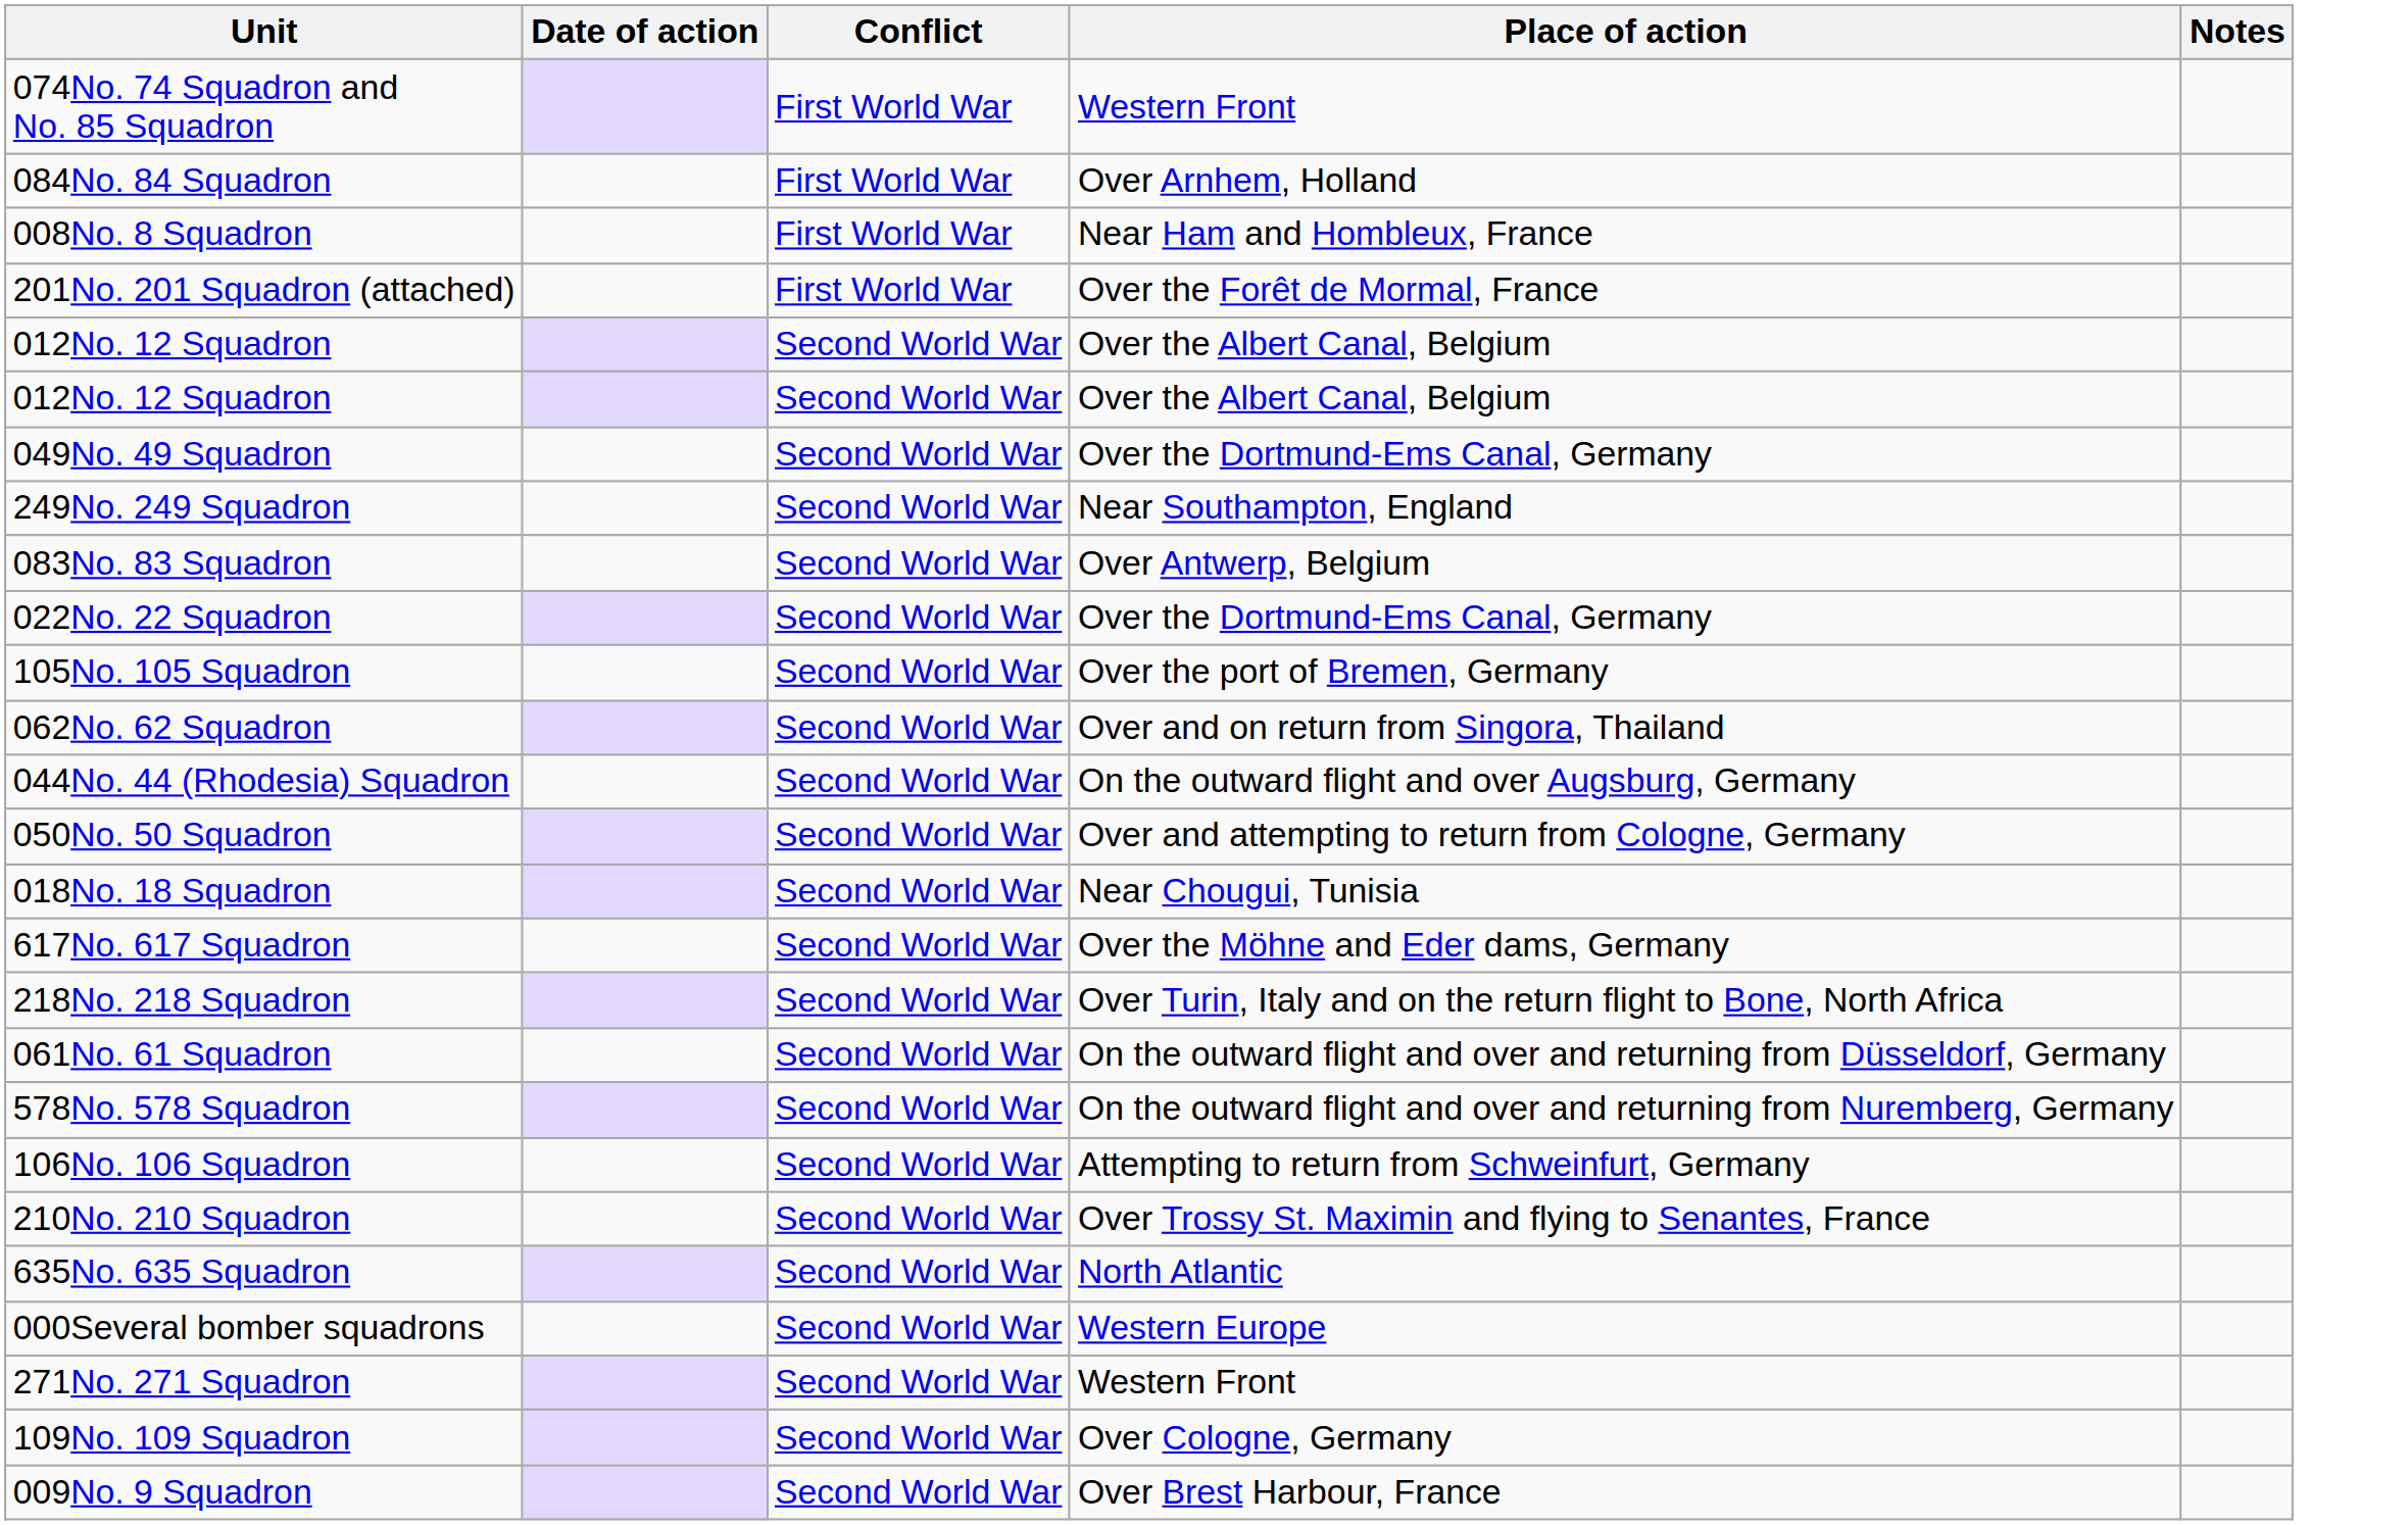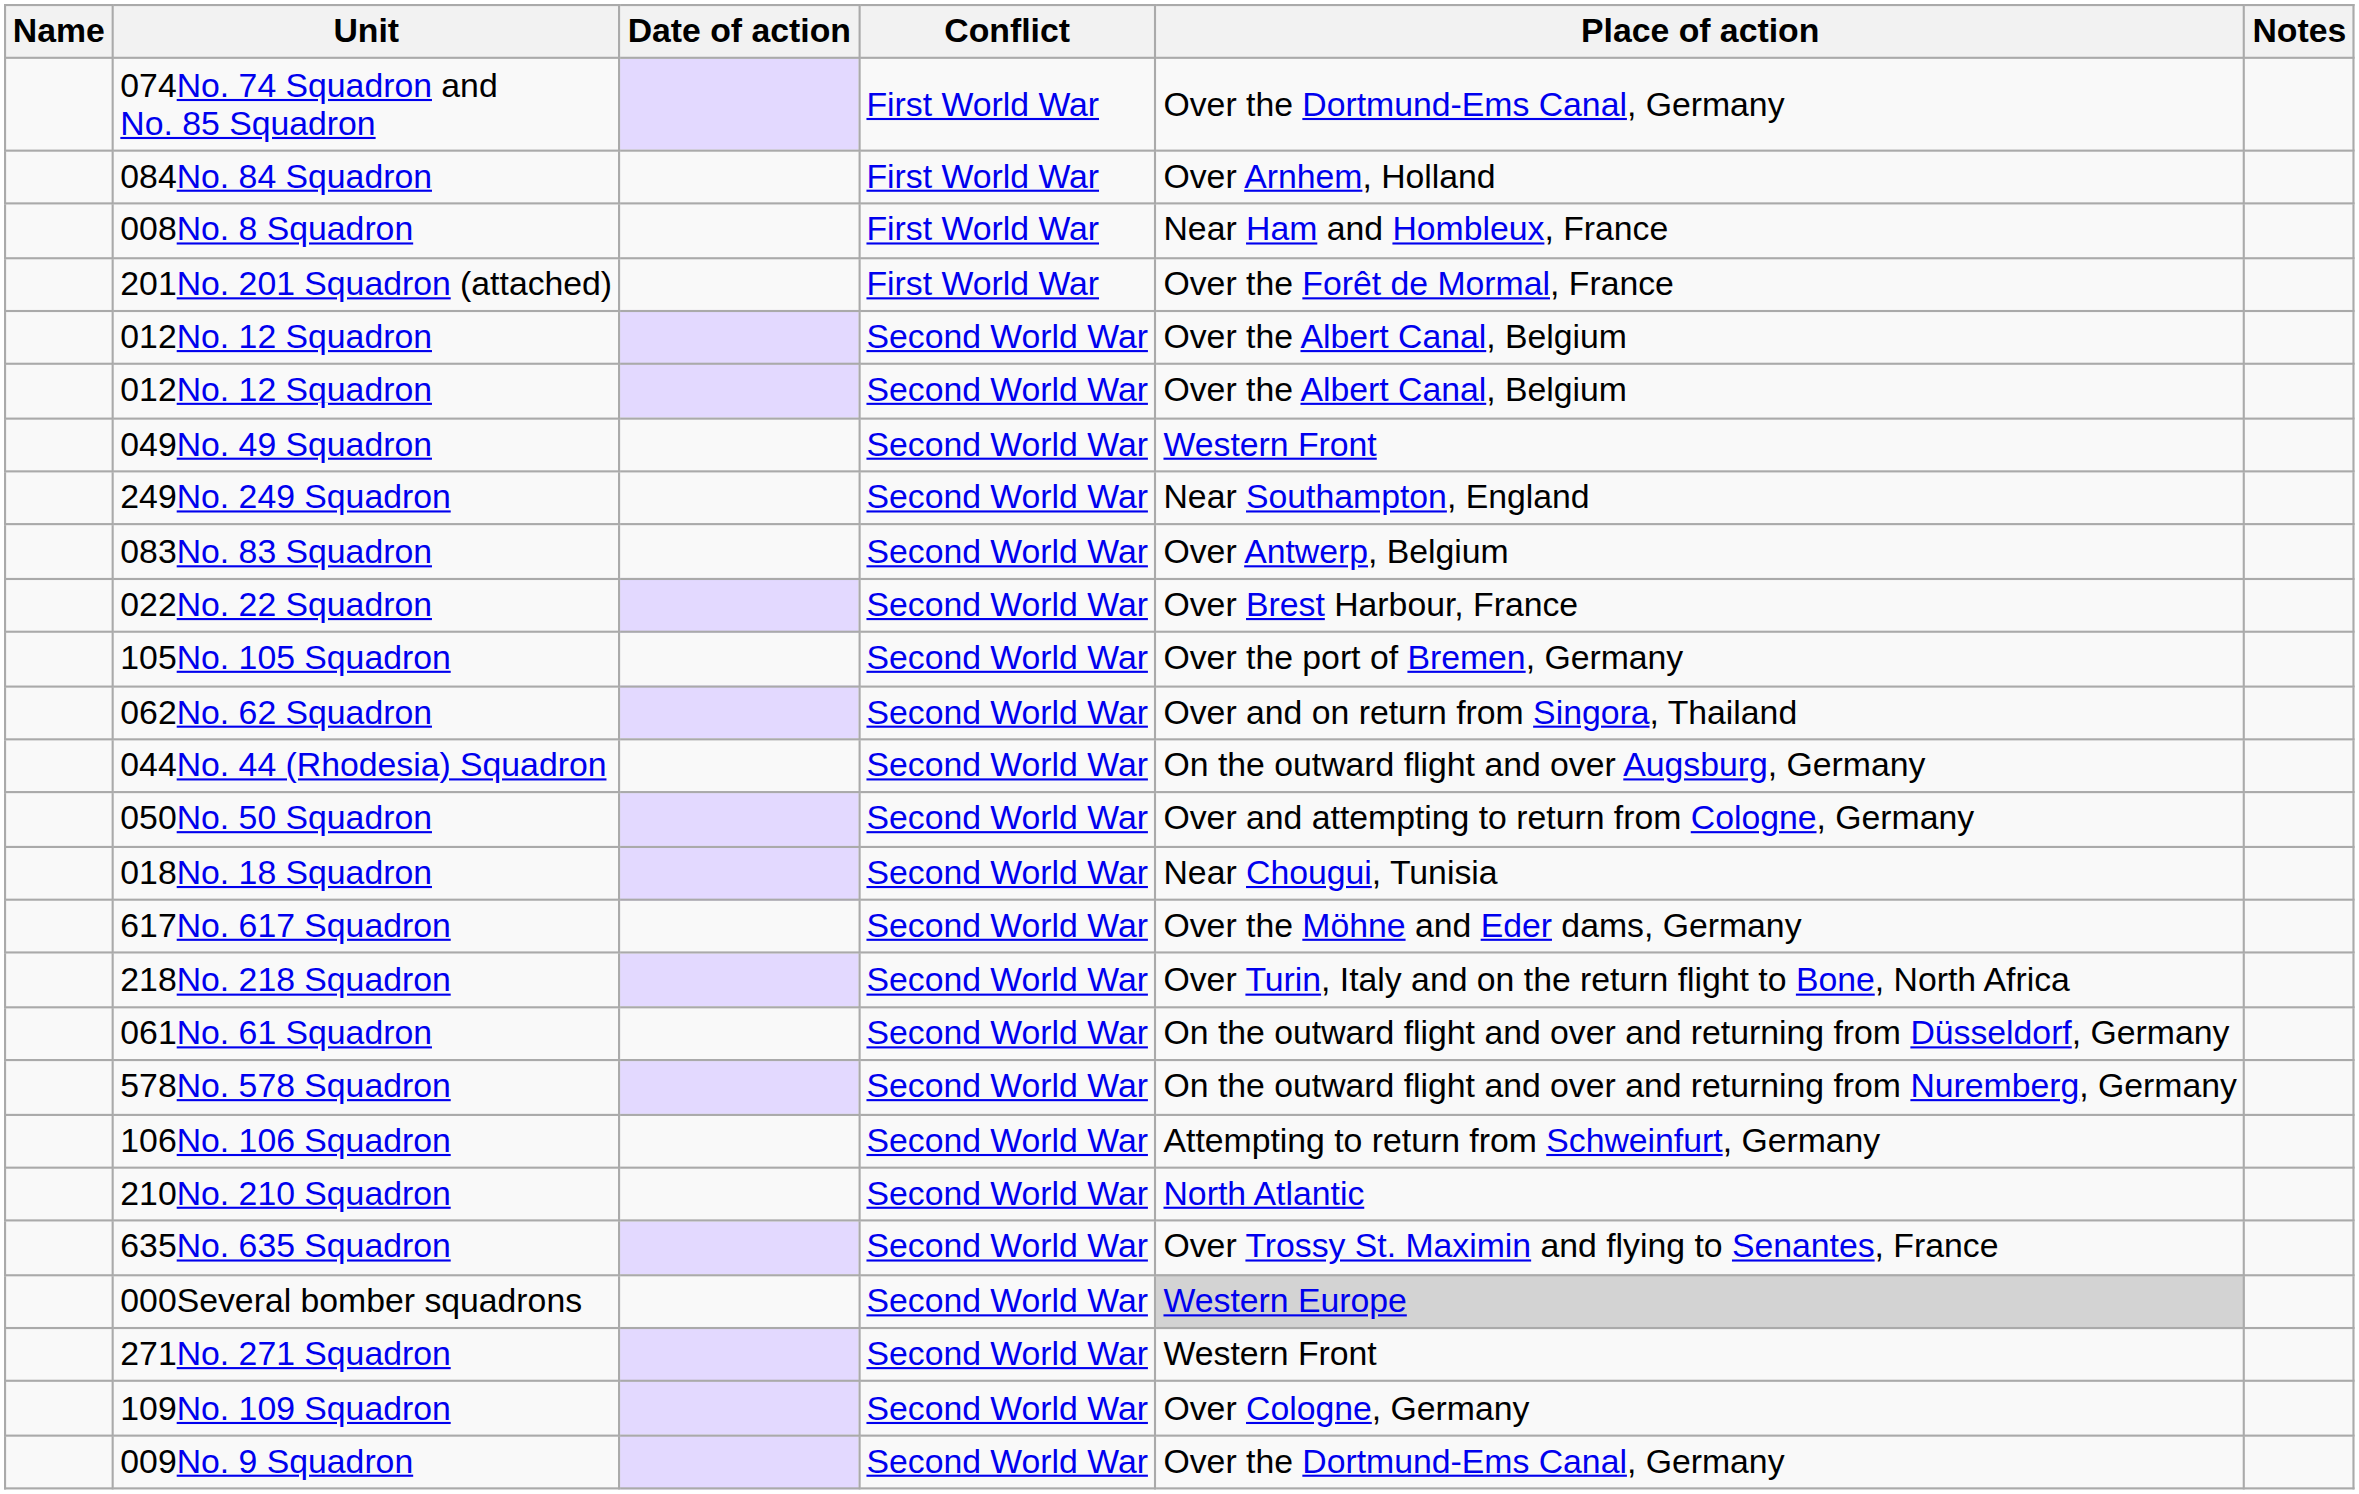 <table class="wikitable sortable">
 <tr>
+<th>Name</th>
 <th>Unit</th>
 <th>Date of action</th>
 <th>Conflict</th>
 <th>Place of action</th>
 <th class="unsortable">Notes</th>
 </tr>
 <tr>
+<td></td>
 <td><span>074</span><a href='#'>No. 74 Squadron</a> and <br><a href='#'>No. 85 Squadron</a></td>
 <td style="background:#e3d9ff;" align="center"></td>
 <td><a href='#'>First World War</a></td>
-<td><a href='#'>Western Front</a></td>
+<td>Over the <a href='#'>Dortmund-Ems Canal</a>, Germany</td>
 <td></td>
 </tr>
 <tr>
+<td></td>
 <td><span>084</span><a href='#'>No. 84 Squadron</a></td>
 <td align="center"></td>
 <td><a href='#'>First World War</a></td>
 <td>Over <a href='#'>Arnhem</a>, Holland</td>
 <td></td>
 </tr>
 <tr>
+<td></td>
 <td><span>008</span><a href='#'>No. 8 Squadron</a></td>
 <td align="center"></td>
 <td><a href='#'>First World War</a></td>
 <td>Near <a href='#'>Ham</a> and <a href='#'>Hombleux</a>, France</td>
 <td></td>
 </tr>
 <tr>
+<td></td>
 <td><span>201</span><a href='#'>No. 201 Squadron</a> (attached)</td>
 <td align="center"></td>
 <td><a href='#'>First World War</a></td>
 <td>Over the <a href='#'>Forêt de Mormal</a>, France</td>
 <td></td>
 </tr>
 <tr>
+<td></td>
 <td><span>012</span><a href='#'>No. 12 Squadron</a></td>
 <td style="background:#e3d9ff;" align="center"></td>
 <td><a href='#'>Second World War</a></td>
 <td>Over the <a href='#'>Albert Canal</a>, Belgium</td>
 <td></td>
 </tr>
 <tr>
+<td></td>
 <td><span>012</span><a href='#'>No. 12 Squadron</a></td>
 <td style="background:#e3d9ff;" align="center"></td>
 <td><a href='#'>Second World War</a></td>
 <td>Over the <a href='#'>Albert Canal</a>, Belgium</td>
 <td></td>
 </tr>
 <tr>
+<td></td>
 <td><span>049</span><a href='#'>No. 49 Squadron</a></td>
 <td align="center"></td>
 <td><a href='#'>Second World War</a></td>
-<td>Over the <a href='#'>Dortmund-Ems Canal</a>, Germany</td>
+<td><a href='#'>Western Front</a></td>
 <td></td>
 </tr>
 <tr>
+<td></td>
 <td><span>249</span><a href='#'>No. 249 Squadron</a></td>
 <td align="center"></td>
 <td><a href='#'>Second World War</a></td>
 <td>Near <a href='#'>Southampton</a>, England</td>
 <td></td>
 </tr>
 <tr>
+<td></td>
 <td><span>083</span><a href='#'>No. 83 Squadron</a></td>
 <td align="center"></td>
 <td><a href='#'>Second World War</a></td>
 <td>Over <a href='#'>Antwerp</a>, Belgium</td>
 <td></td>
 </tr>
 <tr>
+<td></td>
 <td><span>022</span><a href='#'>No. 22 Squadron</a></td>
 <td style="background:#e3d9ff;" align="center"></td>
 <td><a href='#'>Second World War</a></td>
-<td>Over the <a href='#'>Dortmund-Ems Canal</a>, Germany</td>
+<td>Over <a href='#'>Brest</a> Harbour, France</td>
 <td></td>
 </tr>
 <tr>
+<td></td>
 <td><span>105</span><a href='#'>No. 105 Squadron</a></td>
 <td align="center"></td>
 <td><a href='#'>Second World War</a></td>
 <td>Over the port of <a href='#'>Bremen</a>, Germany</td>
 <td></td>
 </tr>
 <tr>
+<td></td>
 <td><span>062</span><a href='#'>No. 62 Squadron</a></td>
 <td style="background:#e3d9ff;" align="center"></td>
 <td><a href='#'>Second World War</a></td>
 <td>Over and on return from <a href='#'>Singora</a>, Thailand</td>
 <td></td>
 </tr>
 <tr>
+<td></td>
 <td><span>044</span><a href='#'>No. 44 (Rhodesia) Squadron</a></td>
 <td align="center"></td>
 <td><a href='#'>Second World War</a></td>
 <td>On the outward flight and over <a href='#'>Augsburg</a>, Germany</td>
 <td></td>
 </tr>
 <tr>
+<td></td>
 <td><span>050</span><a href='#'>No. 50 Squadron</a></td>
 <td style="background:#e3d9ff;" align="center"></td>
 <td><a href='#'>Second World War</a></td>
 <td>Over and attempting to return from <a href='#'>Cologne</a>, Germany</td>
 <td></td>
 </tr>
 <tr>
+<td></td>
 <td><span>018</span><a href='#'>No. 18 Squadron</a></td>
 <td style="background:#e3d9ff;" align="center"></td>
 <td><a href='#'>Second World War</a></td>
 <td>Near <a href='#'>Chougui</a>, Tunisia</td>
 <td></td>
 </tr>
 <tr>
+<td></td>
 <td><span>617</span><a href='#'>No. 617 Squadron</a></td>
 <td align="center"></td>
 <td><a href='#'>Second World War</a></td>
 <td>Over the <a href='#'>Möhne</a> and <a href='#'>Eder</a> dams, Germany</td>
 <td></td>
 </tr>
 <tr>
+<td></td>
 <td><span>218</span><a href='#'>No. 218 Squadron</a></td>
 <td style="background:#e3d9ff;" align="center"></td>
 <td><a href='#'>Second World War</a></td>
 <td>Over <a href='#'>Turin</a>, Italy and on the return flight to <a href='#'>Bone</a>, North Africa</td>
 <td></td>
 </tr>
 <tr>
+<td></td>
 <td><span>061</span><a href='#'>No. 61 Squadron</a></td>
 <td align="center"></td>
 <td><a href='#'>Second World War</a></td>
 <td>On the outward flight and over and returning from <a href='#'>Düsseldorf</a>, Germany</td>
 <td></td>
 </tr>
 <tr>
+<td></td>
 <td><span>578</span><a href='#'>No. 578 Squadron</a></td>
 <td style="background:#e3d9ff;" align="center"></td>
 <td><a href='#'>Second World War</a></td>
 <td>On the outward flight and over and returning from <a href='#'>Nuremberg</a>, Germany</td>
 <td></td>
 </tr>
 <tr>
+<td></td>
 <td><span>106</span><a href='#'>No. 106 Squadron</a></td>
 <td align="center"></td>
 <td><a href='#'>Second World War</a></td>
 <td>Attempting to return from <a href='#'>Schweinfurt</a>, Germany</td>
 <td></td>
 </tr>
 <tr>
+<td></td>
 <td><span>210</span><a href='#'>No. 210 Squadron</a></td>
 <td align="center"></td>
+<td><a href='#'>Second World War</a></td>
+<td><a href='#'>North Atlantic</a></td>
+<td></td>
+</tr>
+<tr>
+<td></td>
+<td><span>635</span><a href='#'>No. 635 Squadron</a></td>
+<td style="background:#e3d9ff;" align="center"></td>
 <td><a href='#'>Second World War</a></td>
 <td>Over <a href='#'>Trossy St. Maximin</a> and flying to <a href='#'>Senantes</a>, France</td>
 <td></td>
 </tr>
 <tr>
-<td><span>635</span><a href='#'>No. 635 Squadron</a></td>
-<td style="background:#e3d9ff;" align="center"></td>
+<td></td>
+<td><span>000</span>Several bomber squadrons</td>
+<td align="center"></td>
 <td><a href='#'>Second World War</a></td>
-<td><a href='#'>North Atlantic</a></td>
+<td style="background: lightgrey;"><a href='#'>Western Europe</a></td>
 <td></td>
 </tr>
 <tr>
-<td><span>000</span>Several bomber squadrons</td>
-<td align="center"></td>
-<td><a href='#'>Second World War</a></td>
-<td><a href='#'>Western Europe</a></td>
 <td></td>
-</tr>
-<tr>
 <td><span>271</span><a href='#'>No. 271 Squadron</a></td>
 <td style="background:#e3d9ff;" align="center"></td>
 <td><a href='#'>Second World War</a></td>
 <td>Western Front</td>
 <td></td>
 </tr>
 <tr>
+<td></td>
 <td><span>109</span><a href='#'>No. 109 Squadron</a></td>
 <td style="background:#e3d9ff;" align="center"></td>
 <td><a href='#'>Second World War</a></td>
 <td>Over <a href='#'>Cologne</a>, Germany</td>
 <td></td>
 </tr>
 <tr>
+<td></td>
 <td><span>009</span><a href='#'>No. 9 Squadron</a></td>
 <td style="background:#e3d9ff;" align="center"></td>
 <td><a href='#'>Second World War</a></td>
-<td>Over <a href='#'>Brest</a> Harbour, France</td>
+<td>Over the <a href='#'>Dortmund-Ems Canal</a>, Germany</td>
 <td></td>
 </tr>
 </table>
